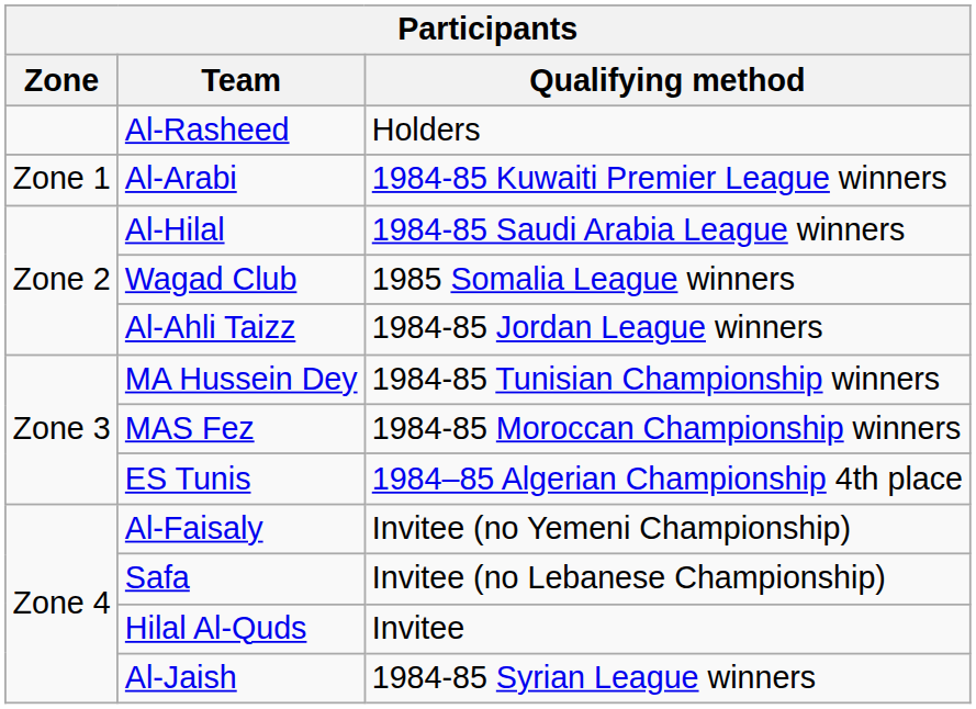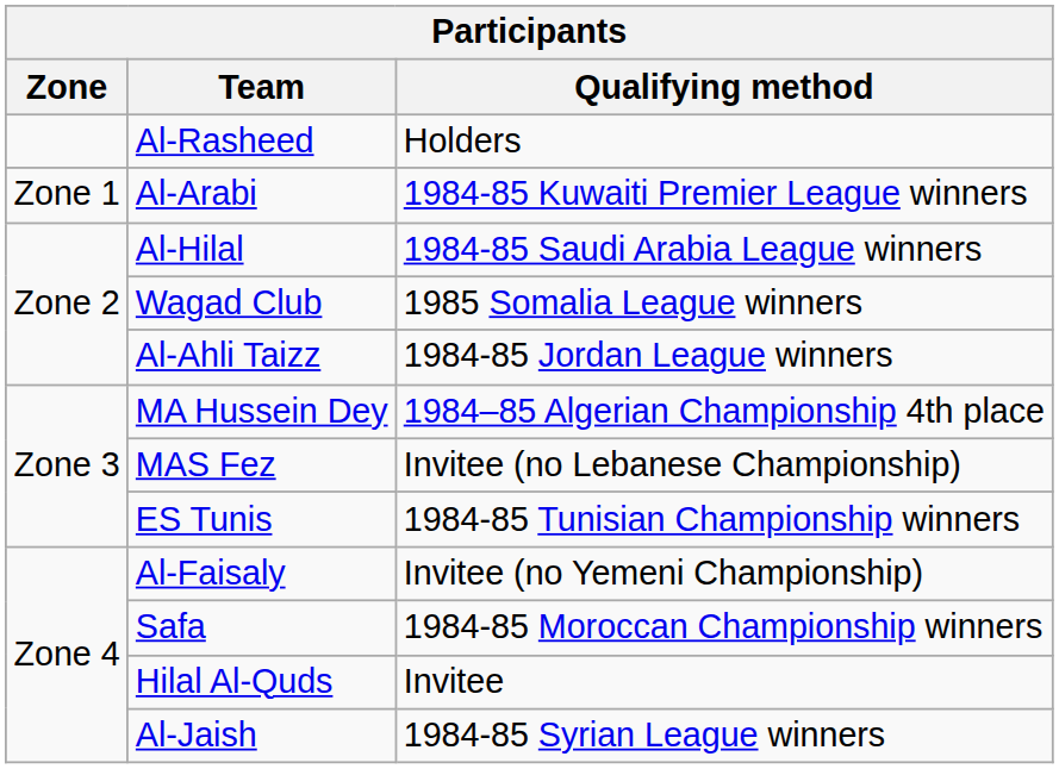 <table class="wikitable">
 <tr>
 <th colspan=4>Participants</th>
 </tr>
 <tr>
 <th>Zone</th>
 <th>Team</th>
 <th>Qualifying method</th>
 </tr>
 <tr>
 <td rowspan=1></td>
 <td> <a href='#'>Al-Rasheed</a></td>
 <td>Holders</td>
 </tr>
 <tr>
 <td rowspan=1>Zone 1</td>
 <td> <a href='#'>Al-Arabi</a></td>
 <td><a href='#'>1984-85 Kuwaiti Premier League</a> winners</td>
 </tr>
 <tr>
 <td rowspan=3>Zone 2</td>
 <td> <a href='#'>Al-Hilal</a></td>
 <td><a href='#'>1984-85 Saudi Arabia League</a> winners</td>
 </tr>
 <tr>
 <td> <a href='#'>Wagad Club</a></td>
 <td>1985 <a href='#'>Somalia League</a> winners</td>
 </tr>
 <tr>
 <td> <a href='#'>Al-Ahli Taizz</a></td>
 <td>1984-85 <a href='#'>Jordan League</a> winners</td>
 </tr>
 <tr>
 <td rowspan=3>Zone 3</td>
 <td> <a href='#'>MA Hussein Dey</a></td>
-<td>1984-85 <a href='#'>Tunisian Championship</a> winners</td>
+<td><a href='#'>1984–85 Algerian Championship</a> 4th place</td>
 </tr>
 <tr>
 <td> <a href='#'>MAS Fez</a></td>
-<td>1984-85 <a href='#'>Moroccan Championship</a> winners</td>
+<td>Invitee (no Lebanese Championship)</td>
 </tr>
 <tr>
 <td> <a href='#'>ES Tunis</a></td>
-<td><a href='#'>1984–85 Algerian Championship</a> 4th place</td>
+<td>1984-85 <a href='#'>Tunisian Championship</a> winners</td>
 </tr>
 <tr>
 <td rowspan=4>Zone 4</td>
 <td> <a href='#'>Al-Faisaly</a></td>
 <td>Invitee (no Yemeni Championship)</td>
 </tr>
 <tr>
 <td> <a href='#'>Safa</a></td>
-<td>Invitee (no Lebanese Championship)</td>
+<td>1984-85 <a href='#'>Moroccan Championship</a> winners</td>
 </tr>
 <tr>
 <td> <a href='#'>Hilal Al-Quds</a></td>
 <td>Invitee</td>
 </tr>
 <tr>
 <td> <a href='#'>Al-Jaish</a></td>
 <td>1984-85 <a href='#'>Syrian League</a> winners</td>
 </tr>
 </table>
